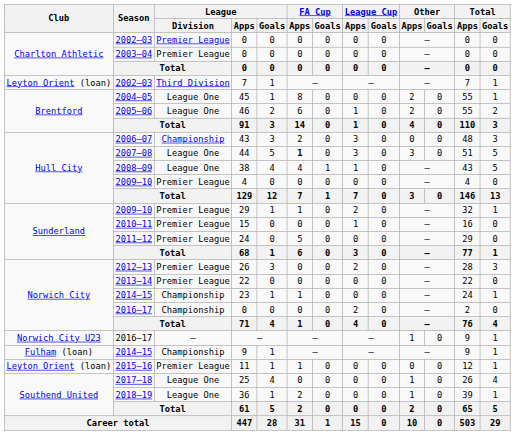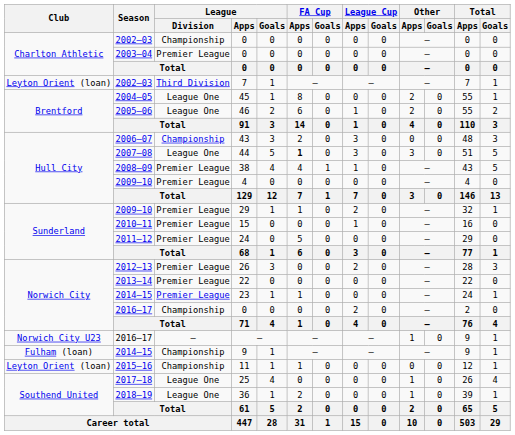 <table class="wikitable" style="text-align: center">
 <tr>
 <th rowspan="2">Club</th>
 <th rowspan="2">Season</th>
 <th colspan="3">League</th>
 <th colspan="2"><a href='#'>FA Cup</a></th>
 <th colspan="2"><a href='#'>League Cup</a></th>
 <th colspan="2">Other</th>
 <th colspan="2">Total</th>
 </tr>
 <tr>
 <th>Division</th>
 <th>Apps</th>
 <th>Goals</th>
 <th>Apps</th>
 <th>Goals</th>
 <th>Apps</th>
 <th>Goals</th>
 <th>Apps</th>
 <th>Goals</th>
 <th>Apps</th>
 <th>Goals</th>
 </tr>
 <tr>
 <td rowspan="3"><a href='#'>Charlton Athletic</a></td>
 <td><a href='#'>2002–03</a></td>
-<td><a href='#'>Premier League</a></td>
+<td>Championship</td>
 <td>0</td>
 <td>0</td>
 <td>0</td>
 <td>0</td>
 <td>0</td>
 <td>0</td>
 <td colspan="2">—</td>
 <td>0</td>
 <td>0</td>
 </tr>
 <tr>
 <td><a href='#'>2003–04</a></td>
 <td>Premier League</td>
 <td>0</td>
 <td>0</td>
 <td>0</td>
 <td>0</td>
 <td>0</td>
 <td>0</td>
 <td colspan="2">—</td>
 <td>0</td>
 <td>0</td>
 </tr>
 <tr>
 <th colspan="2">Total</th>
 <th>0</th>
 <th>0</th>
 <th>0</th>
 <th>0</th>
 <th>0</th>
 <th>0</th>
 <th colspan="2">—</th>
 <th>0</th>
 <th>0</th>
 </tr>
 <tr>
 <td><a href='#'>Leyton Orient</a> (loan)</td>
 <td><a href='#'>2002–03</a></td>
 <td><a href='#'>Third Division</a></td>
 <td>7</td>
 <td>1</td>
 <td colspan="2">—</td>
 <td colspan="2">—</td>
 <td colspan="2">—</td>
 <td>7</td>
 <td>1</td>
 </tr>
 <tr>
 <td rowspan="3"><a href='#'>Brentford</a></td>
 <td><a href='#'>2004–05</a></td>
 <td>League One</td>
 <td>45</td>
 <td>1</td>
 <td>8</td>
 <td>0</td>
 <td>0</td>
 <td>0</td>
 <td>2</td>
 <td>0</td>
 <td>55</td>
 <td>1</td>
 </tr>
 <tr>
 <td><a href='#'>2005–06</a></td>
 <td>League One</td>
 <td>46</td>
 <td>2</td>
 <td>6</td>
 <td>0</td>
 <td>1</td>
 <td>0</td>
 <td>2</td>
 <td>0</td>
 <td>55</td>
 <td>2</td>
 </tr>
 <tr>
 <th colspan="2">Total</th>
 <th>91</th>
 <th>3</th>
 <th>14</th>
 <th>0</th>
 <th>1</th>
 <th>0</th>
 <th>4</th>
 <th>0</th>
 <th>110</th>
 <th>3</th>
 </tr>
 <tr>
 <td rowspan="5"><a href='#'>Hull City</a></td>
 <td><a href='#'>2006–07</a></td>
 <td><a href='#'>Championship</a></td>
 <td>43</td>
 <td>3</td>
 <td>2</td>
 <td>0</td>
 <td>3</td>
 <td>0</td>
 <td>0</td>
 <td>0</td>
 <td>48</td>
 <td>3</td>
 </tr>
 <tr>
 <td><a href='#'>2007–08</a></td>
 <td>League One</td>
 <td>44</td>
 <td>5</td>
 <td><strong>1</strong></td>
 <td>0</td>
 <td>3</td>
 <td>0</td>
 <td>3</td>
 <td>0</td>
 <td>51</td>
 <td>5</td>
 </tr>
 <tr>
 <td><a href='#'>2008–09</a></td>
-<td>League One</td>
+<td>Premier League</td>
 <td>38</td>
 <td>4</td>
 <td>4</td>
 <td>1</td>
 <td>1</td>
 <td>0</td>
 <td colspan="2">—</td>
 <td>43</td>
 <td>5</td>
 </tr>
 <tr>
 <td><a href='#'>2009–10</a></td>
 <td>Premier League</td>
 <td>4</td>
 <td>0</td>
 <td>0</td>
 <td>0</td>
 <td>0</td>
 <td>0</td>
 <td colspan="2">—</td>
 <td>4</td>
 <td>0</td>
 </tr>
 <tr>
 <th colspan="2">Total</th>
 <th>129</th>
 <th>12</th>
 <th>7</th>
 <th>1</th>
 <th>7</th>
 <th>0</th>
 <th>3</th>
 <th>0</th>
 <th>146</th>
 <th>13</th>
 </tr>
 <tr>
 <td rowspan="4"><a href='#'>Sunderland</a></td>
 <td><a href='#'>2009–10</a></td>
 <td>Premier League</td>
 <td>29</td>
 <td>1</td>
 <td>1</td>
 <td>0</td>
 <td>2</td>
 <td>0</td>
 <td colspan="2">—</td>
 <td>32</td>
 <td>1</td>
 </tr>
 <tr>
 <td><a href='#'>2010–11</a></td>
 <td>Premier League</td>
 <td>15</td>
 <td>0</td>
 <td>0</td>
 <td>0</td>
 <td>1</td>
 <td>0</td>
 <td colspan="2">—</td>
 <td>16</td>
 <td>0</td>
 </tr>
 <tr>
 <td><a href='#'>2011–12</a></td>
 <td>Premier League</td>
 <td>24</td>
 <td>0</td>
 <td>5</td>
 <td>0</td>
 <td>0</td>
 <td>0</td>
 <td colspan="2">—</td>
 <td>29</td>
 <td>0</td>
 </tr>
 <tr>
 <th colspan="2">Total</th>
 <th>68</th>
 <th>1</th>
 <th>6</th>
 <th>0</th>
 <th>3</th>
 <th>0</th>
 <th colspan="2">—</th>
 <th>77</th>
 <th>1</th>
 </tr>
 <tr>
 <td rowspan="5"><a href='#'>Norwich City</a></td>
 <td><a href='#'>2012–13</a></td>
 <td>Premier League</td>
 <td>26</td>
 <td>3</td>
 <td>0</td>
 <td>0</td>
 <td>2</td>
 <td>0</td>
 <td colspan="2">—</td>
 <td>28</td>
 <td>3</td>
 </tr>
 <tr>
 <td><a href='#'>2013–14</a></td>
 <td>Premier League</td>
 <td>22</td>
 <td>0</td>
 <td>0</td>
 <td>0</td>
 <td>0</td>
 <td>0</td>
 <td colspan="2">—</td>
 <td>22</td>
 <td>0</td>
 </tr>
 <tr>
 <td><a href='#'>2014–15</a></td>
-<td>Championship</td>
+<td><a href='#'>Premier League</a></td>
 <td>23</td>
 <td>1</td>
 <td>1</td>
 <td>0</td>
 <td>0</td>
 <td>0</td>
 <td colspan="2">—</td>
 <td>24</td>
 <td>1</td>
 </tr>
 <tr>
 <td><a href='#'>2016–17</a></td>
 <td>Championship</td>
 <td>0</td>
 <td>0</td>
 <td>0</td>
 <td>0</td>
 <td>2</td>
 <td>0</td>
 <td colspan="2">—</td>
 <td>2</td>
 <td>0</td>
 </tr>
 <tr>
 <th colspan="2">Total</th>
 <th>71</th>
 <th>4</th>
 <th>1</th>
 <th>0</th>
 <th>4</th>
 <th>0</th>
 <th colspan="2">—</th>
 <th>76</th>
 <th>4</th>
 </tr>
 <tr>
 <td><a href='#'>Norwich City U23</a></td>
 <td>2016–17</td>
 <td>—</td>
 <td colspan="2">—</td>
 <td colspan="2">—</td>
 <td colspan="2">—</td>
 <td>1</td>
 <td>0</td>
 <td>9</td>
 <td>1</td>
 </tr>
 <tr>
 <td><a href='#'>Fulham</a> (loan)</td>
 <td><a href='#'>2014–15</a></td>
 <td>Championship</td>
 <td>9</td>
 <td>1</td>
 <td colspan="2">—</td>
 <td colspan="2">—</td>
 <td colspan="2">—</td>
 <td>9</td>
 <td>1</td>
 </tr>
 <tr>
 <td><a href='#'>Leyton Orient</a> (loan)</td>
 <td><a href='#'>2015–16</a></td>
-<td>Premier League</td>
+<td>Championship</td>
 <td>11</td>
 <td>1</td>
 <td>1</td>
 <td>0</td>
 <td>0</td>
 <td>0</td>
 <td>0</td>
 <td>0</td>
 <td>12</td>
 <td>1</td>
 </tr>
 <tr>
 <td rowspan="3"><a href='#'>Southend United</a></td>
 <td><a href='#'>2017–18</a></td>
 <td>League One</td>
 <td>25</td>
 <td>4</td>
 <td>0</td>
 <td>0</td>
 <td>0</td>
 <td>0</td>
 <td>1</td>
 <td>0</td>
 <td>26</td>
 <td>4</td>
 </tr>
 <tr>
 <td><a href='#'>2018–19</a></td>
 <td>League One</td>
 <td>36</td>
 <td>1</td>
 <td>2</td>
 <td>0</td>
 <td>0</td>
 <td>0</td>
 <td>1</td>
 <td>0</td>
 <td>39</td>
 <td>1</td>
 </tr>
 <tr>
 <th colspan="2">Total</th>
 <th>61</th>
 <th>5</th>
 <th>2</th>
 <th>0</th>
 <th>0</th>
 <th>0</th>
 <th>2</th>
 <th>0</th>
 <th>65</th>
 <th>5</th>
 </tr>
 <tr>
 <th colspan="3">Career total</th>
 <th>447</th>
 <th>28</th>
 <th>31</th>
 <th>1</th>
 <th>15</th>
 <th>0</th>
 <th>10</th>
 <th>0</th>
 <th>503</th>
 <th>29</th>
 </tr>
 </table>
